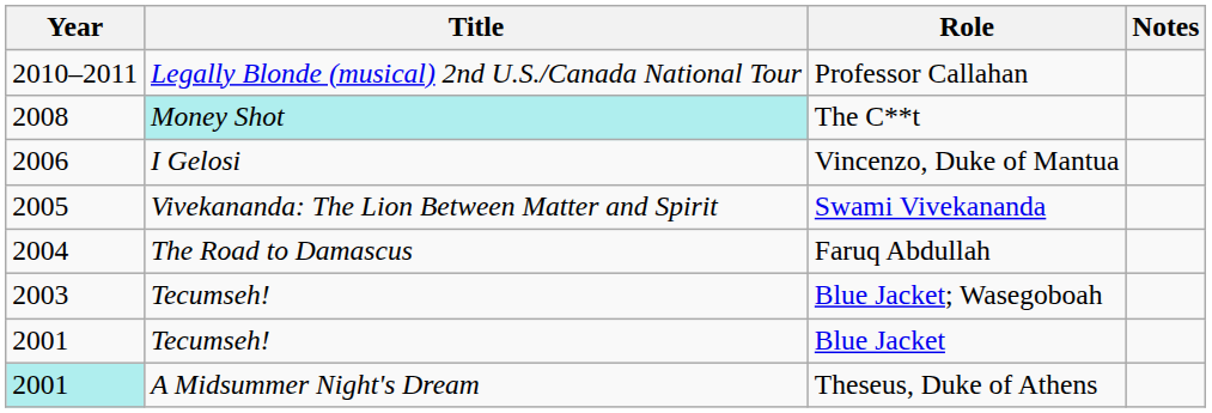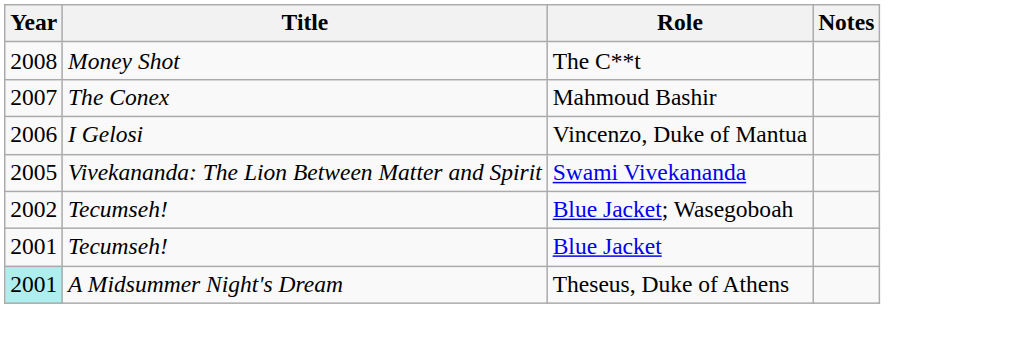 <table class="wikitable">
 <tr>
 <th>Year</th>
 <th>Title</th>
 <th>Role</th>
 <th>Notes</th>
 </tr>
 <tr>
-<td>2010–2011</td>
-<td><em><a href='#'>Legally Blonde (musical)</a> 2nd U.S./Canada National Tour</em></td>
-<td>Professor Callahan</td>
+<td>2008</td>
+<td><em>Money Shot</em></td>
+<td>The C**t</td>
 <td></td>
 </tr>
 <tr>
-<td>2008</td>
-<td style="background: paleturquoise;"><em>Money Shot</em></td>
-<td>The C**t</td>
+<td>2007</td>
+<td><em>The Conex</em></td>
+<td>Mahmoud Bashir</td>
 <td></td>
 </tr>
 <tr>
 <td>2006</td>
 <td><em>I Gelosi</em></td>
 <td>Vincenzo, Duke of Mantua</td>
 <td></td>
 </tr>
 <tr>
 <td>2005</td>
 <td><em>Vivekananda: The Lion Between Matter and Spirit</em></td>
 <td><a href='#'>Swami Vivekananda</a></td>
 <td></td>
 </tr>
 <tr>
-<td>2004</td>
-<td><em>The Road to Damascus</em></td>
-<td>Faruq Abdullah</td>
-<td></td>
-</tr>
-<tr>
-<td>2003</td>
+<td>2002</td>
 <td><em>Tecumseh!</em></td>
 <td><a href='#'>Blue Jacket</a>; Wasegoboah</td>
 <td></td>
 </tr>
 <tr>
 <td>2001</td>
 <td><em>Tecumseh!</em></td>
 <td><a href='#'>Blue Jacket</a></td>
 <td></td>
 </tr>
 <tr>
 <td style="background: paleturquoise;">2001</td>
 <td><em>A Midsummer Night's Dream</em></td>
 <td>Theseus, Duke of Athens</td>
 <td></td>
 </tr>
 </table>
